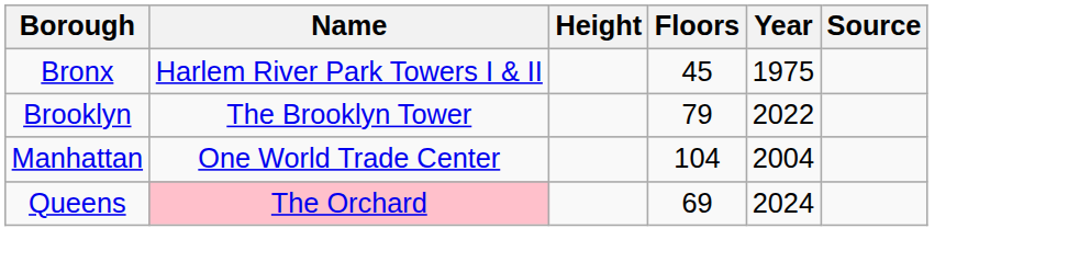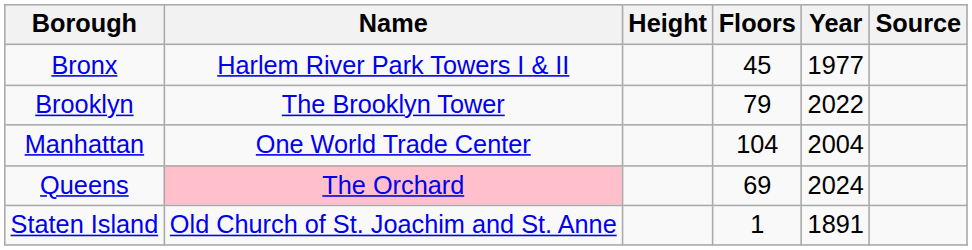 <table class="wikitable sortable" style="text-align:center">
 <tr>
 <th>Borough</th>
 <th>Name</th>
 <th>Height<br></th>
 <th>Floors</th>
 <th>Year</th>
 <th class="unsortable">Source</th>
 </tr>
 <tr>
 <td><a href='#'>Bronx</a></td>
 <td><a href='#'>Harlem River Park Towers I & II</a></td>
 <td></td>
 <td>45</td>
-<td>1975</td>
+<td>1977</td>
 <td></td>
 </tr>
 <tr>
 <td><a href='#'>Brooklyn</a></td>
 <td><a href='#'>The Brooklyn Tower</a></td>
 <td></td>
 <td>79</td>
 <td>2022</td>
 <td></td>
 </tr>
 <tr>
 <td><a href='#'>Manhattan</a></td>
 <td><a href='#'>One World Trade Center</a></td>
 <td></td>
 <td>104</td>
 <td>2004</td>
 <td></td>
 </tr>
 <tr>
 <td><a href='#'>Queens</a></td>
 <td style="background: pink;"><a href='#'>The Orchard</a></td>
 <td></td>
 <td>69</td>
 <td>2024</td>
 <td></td>
 </tr>
+<tr>
+<td><a href='#'>Staten Island</a></td>
+<td><a href='#'>Old Church of St. Joachim and St. Anne</a></td>
+<td></td>
+<td>1</td>
+<td>1891</td>
+<td></td>
+</tr>
 </table>
